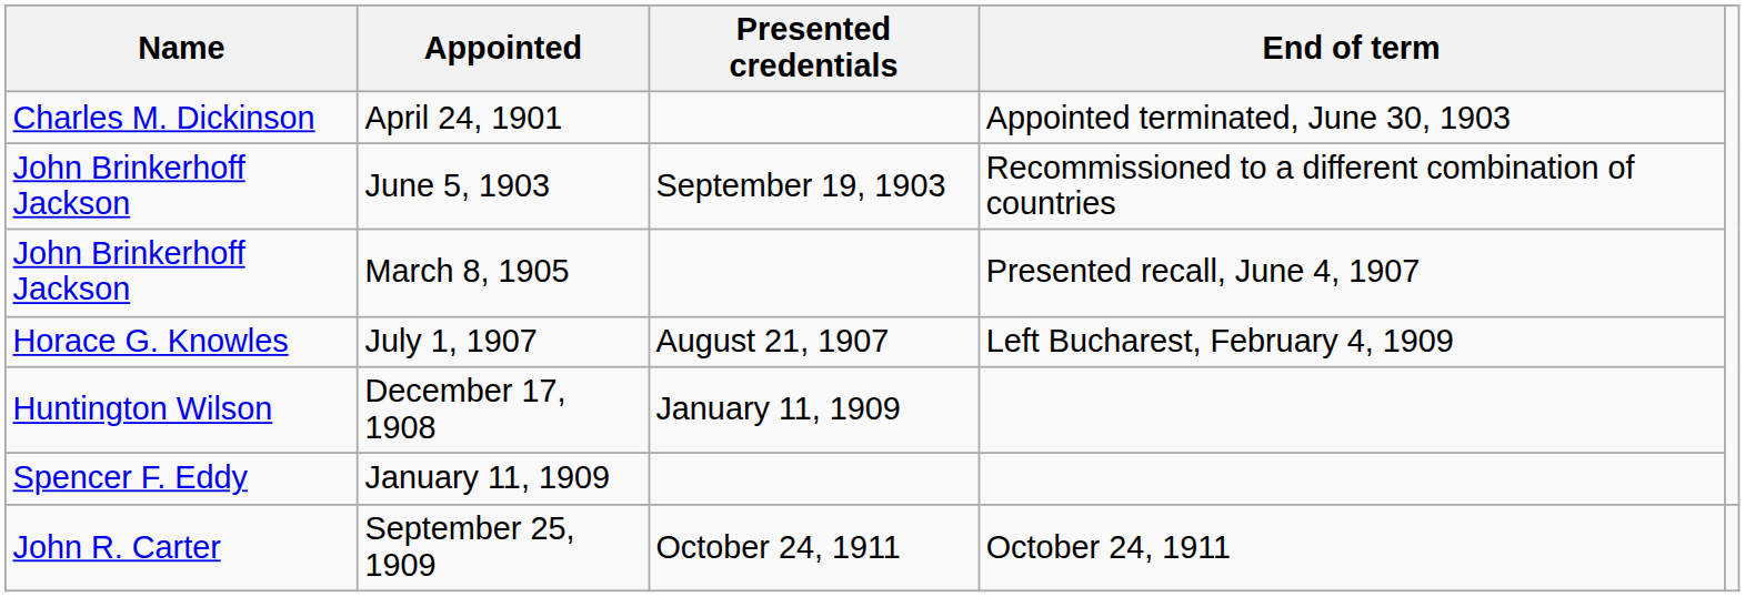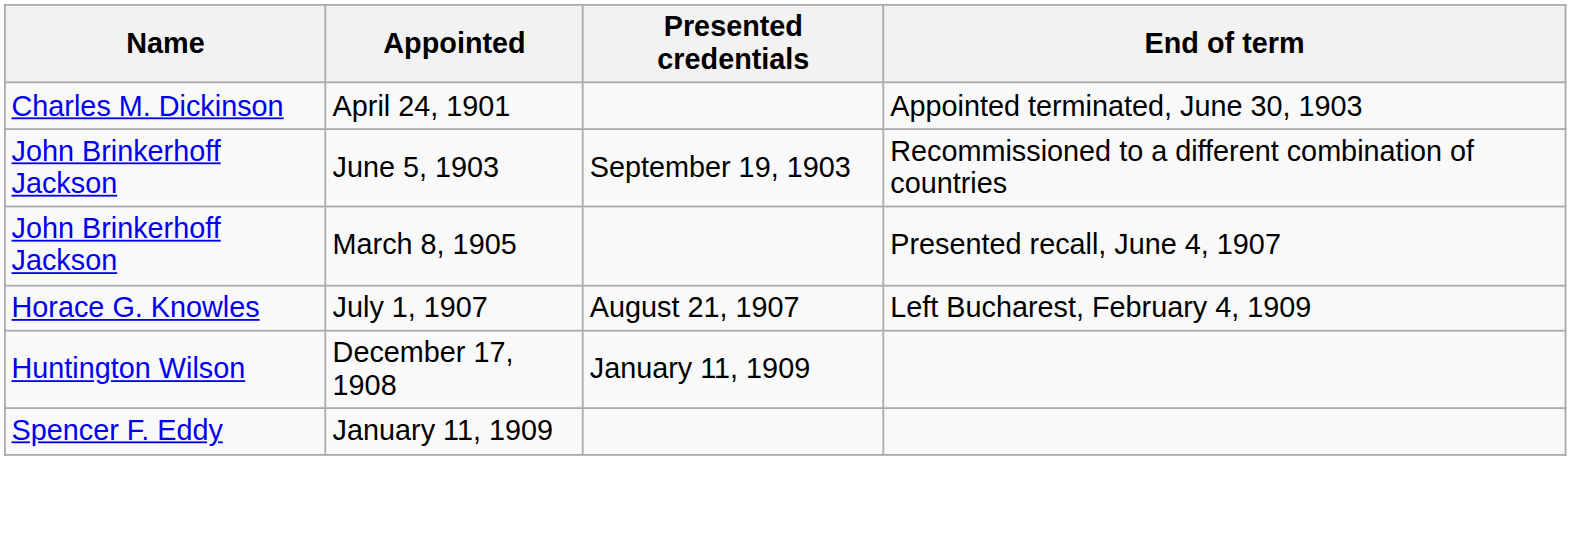 <table class="wikitable">
 <tr>
 <th>Name</th>
 <th>Appointed</th>
 <th>Presented credentials</th>
 <th>End of term</th>
 </tr>
 <tr>
 <td><a href='#'>Charles M. Dickinson</a> </td>
 <td>April 24, 1901</td>
 <td></td>
 <td>Appointed terminated, June 30, 1903 </td>
 </tr>
 <tr>
 <td><a href='#'>John Brinkerhoff Jackson</a> </td>
 <td>June 5, 1903</td>
 <td>September 19, 1903</td>
 <td>Recommissioned to a different combination of countries</td>
 </tr>
 <tr>
 <td><a href='#'>John Brinkerhoff Jackson</a> </td>
 <td>March 8, 1905</td>
 <td></td>
 <td>Presented recall, June 4, 1907</td>
 </tr>
 <tr>
 <td><a href='#'>Horace G. Knowles</a> </td>
 <td>July 1, 1907</td>
 <td>August 21, 1907</td>
 <td>Left Bucharest, February 4, 1909</td>
 </tr>
 <tr>
 <td><a href='#'>Huntington Wilson</a> </td>
 <td>December 17, 1908</td>
 <td>January 11, 1909</td>
 <td></td>
 </tr>
 <tr>
 <td><a href='#'>Spencer F. Eddy</a> </td>
 <td>January 11, 1909</td>
 <td></td>
 <td></td>
 </tr>
-<tr>
-<td><a href='#'>John R. Carter</a> </td>
-<td>September 25, 1909</td>
-<td>October 24, 1911</td>
-<td>October 24, 1911</td>
-<td></td>
-</tr>
 </table>
